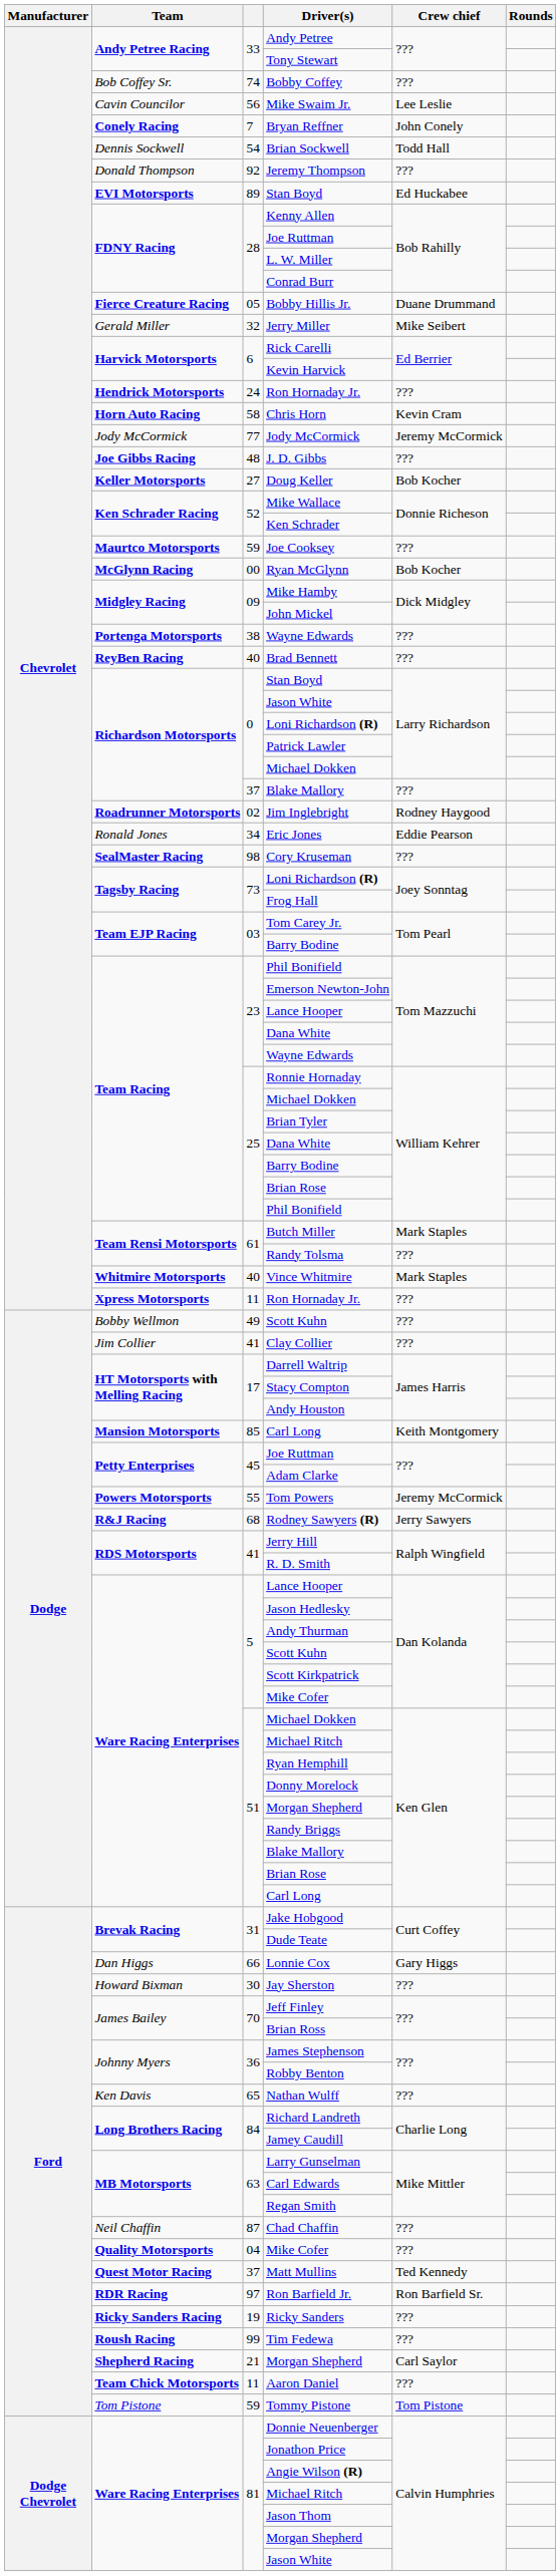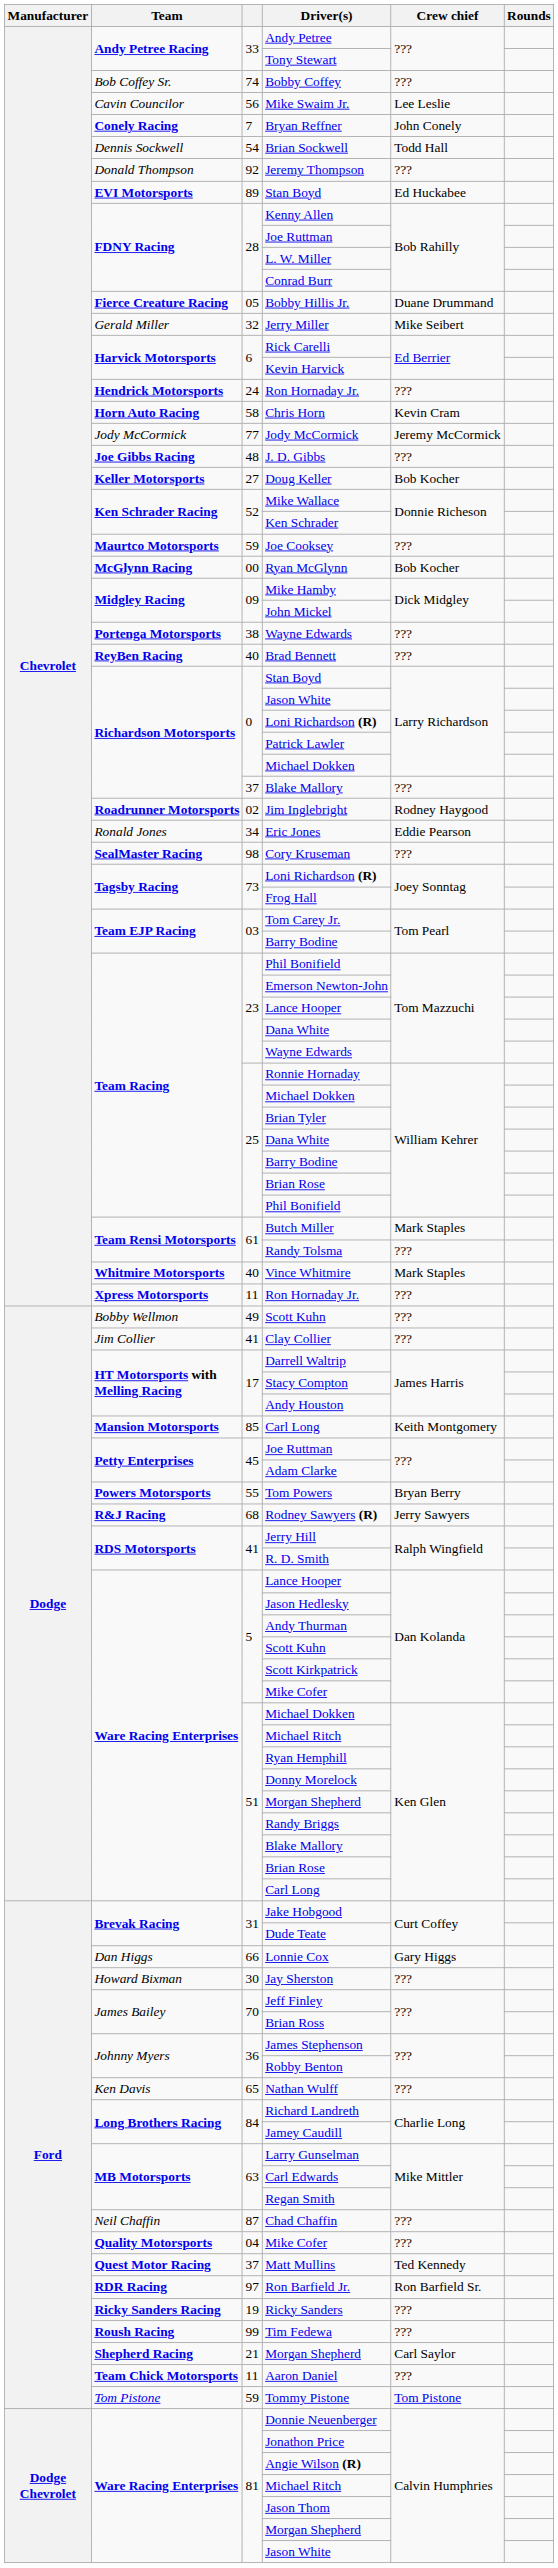 <table class="wikitable" style="font-size: 95%;">
 <tr>
 <th>Manufacturer</th>
 <th>Team</th>
 <th></th>
 <th>Driver(s)</th>
 <th>Crew chief</th>
 <th>Rounds</th>
 </tr>
 <tr>
 <th rowspan=58><a href='#'>Chevrolet</a></th>
 <td rowspan=2><strong><a href='#'>Andy Petree Racing</a></strong></td>
 <td rowspan=2>33</td>
 <td><a href='#'>Andy Petree</a></td>
 <td rowspan=2>???</td>
 <td></td>
 </tr>
 <tr>
 <td><a href='#'>Tony Stewart</a></td>
 <td></td>
 </tr>
 <tr>
 <td><em>Bob Coffey Sr.</em></td>
 <td>74</td>
 <td><a href='#'>Bobby Coffey</a></td>
 <td>???</td>
 <td></td>
 </tr>
 <tr>
 <td><em>Cavin Councilor</em></td>
 <td>56</td>
 <td><a href='#'>Mike Swaim Jr.</a></td>
 <td>Lee Leslie</td>
 <td></td>
 </tr>
 <tr>
 <td><strong><a href='#'>Conely Racing</a></strong></td>
 <td>7</td>
 <td><a href='#'>Bryan Reffner</a></td>
 <td>John Conely</td>
 <td></td>
 </tr>
 <tr>
 <td><em>Dennis Sockwell</em></td>
 <td>54</td>
 <td><a href='#'>Brian Sockwell</a></td>
 <td>Todd Hall</td>
 <td></td>
 </tr>
 <tr>
 <td><em>Donald Thompson</em></td>
 <td>92</td>
 <td><a href='#'>Jeremy Thompson</a></td>
 <td>???</td>
 <td></td>
 </tr>
 <tr>
 <td><strong><a href='#'>EVI Motorsports</a></strong></td>
 <td>89</td>
 <td><a href='#'>Stan Boyd</a></td>
 <td>Ed Huckabee</td>
 <td></td>
 </tr>
 <tr>
 <td rowspan=4><strong><a href='#'>FDNY Racing</a></strong></td>
 <td rowspan=4>28</td>
 <td><a href='#'>Kenny Allen</a></td>
 <td rowspan=4>Bob Rahilly</td>
 <td></td>
 </tr>
 <tr>
 <td><a href='#'>Joe Ruttman</a></td>
 <td></td>
 </tr>
 <tr>
 <td><a href='#'>L. W. Miller</a></td>
 <td></td>
 </tr>
 <tr>
 <td><a href='#'>Conrad Burr</a></td>
 <td></td>
 </tr>
 <tr>
 <td><strong><a href='#'>Fierce Creature Racing</a></strong></td>
 <td>05</td>
 <td><a href='#'>Bobby Hillis Jr.</a></td>
 <td>Duane Drummand</td>
 <td></td>
 </tr>
 <tr>
 <td><em>Gerald Miller</em></td>
 <td>32</td>
 <td><a href='#'>Jerry Miller</a></td>
 <td>Mike Seibert</td>
 <td></td>
 </tr>
 <tr>
 <td rowspan=2><strong><a href='#'>Harvick Motorsports</a></strong></td>
 <td rowspan=2>6</td>
 <td><a href='#'>Rick Carelli</a></td>
 <td rowspan=2><a href='#'>Ed Berrier</a></td>
 <td></td>
 </tr>
 <tr>
 <td><a href='#'>Kevin Harvick</a></td>
 <td></td>
 </tr>
 <tr>
 <td><strong><a href='#'>Hendrick Motorsports</a></strong></td>
 <td>24</td>
 <td><a href='#'>Ron Hornaday Jr.</a></td>
 <td>???</td>
 <td></td>
 </tr>
 <tr>
 <td><strong><a href='#'>Horn Auto Racing</a></strong></td>
 <td>58</td>
 <td><a href='#'>Chris Horn</a></td>
 <td>Kevin Cram</td>
 <td></td>
 </tr>
 <tr>
 <td><em>Jody McCormick</em></td>
 <td>77</td>
 <td><a href='#'>Jody McCormick</a></td>
 <td>Jeremy McCormick</td>
 <td></td>
 </tr>
 <tr>
 <td><strong><a href='#'>Joe Gibbs Racing</a></strong></td>
 <td>48</td>
 <td><a href='#'>J. D. Gibbs</a></td>
 <td>???</td>
 <td></td>
 </tr>
 <tr>
 <td><strong><a href='#'>Keller Motorsports</a></strong></td>
 <td>27</td>
 <td><a href='#'>Doug Keller</a></td>
 <td>Bob Kocher</td>
 <td></td>
 </tr>
 <tr>
 <td rowspan=2><strong><a href='#'>Ken Schrader Racing</a></strong></td>
 <td rowspan=2>52</td>
 <td><a href='#'>Mike Wallace</a></td>
 <td rowspan=2>Donnie Richeson</td>
 <td></td>
 </tr>
 <tr>
 <td><a href='#'>Ken Schrader</a></td>
 <td></td>
 </tr>
 <tr>
 <td><strong><a href='#'>Maurtco Motorsports</a></strong></td>
 <td>59</td>
 <td><a href='#'>Joe Cooksey</a></td>
 <td>???</td>
 <td></td>
 </tr>
 <tr>
 <td><strong><a href='#'>McGlynn Racing</a></strong></td>
 <td>00</td>
 <td><a href='#'>Ryan McGlynn</a></td>
 <td>Bob Kocher</td>
 <td></td>
 </tr>
 <tr>
 <td rowspan=2><strong><a href='#'>Midgley Racing</a></strong></td>
 <td rowspan=2>09</td>
 <td><a href='#'>Mike Hamby</a></td>
 <td rowspan=2>Dick Midgley</td>
 <td></td>
 </tr>
 <tr>
 <td><a href='#'>John Mickel</a></td>
 <td></td>
 </tr>
 <tr>
 <td><strong><a href='#'>Portenga Motorsports</a></strong></td>
 <td>38</td>
 <td><a href='#'>Wayne Edwards</a></td>
 <td>???</td>
 <td></td>
 </tr>
 <tr>
 <td><strong><a href='#'>ReyBen Racing</a></strong></td>
 <td>40</td>
 <td><a href='#'>Brad Bennett</a></td>
 <td>???</td>
 <td></td>
 </tr>
 <tr>
 <td rowspan=6><strong><a href='#'>Richardson Motorsports</a></strong></td>
 <td rowspan=5>0</td>
 <td><a href='#'>Stan Boyd</a></td>
 <td rowspan=5>Larry Richardson</td>
 <td></td>
 </tr>
 <tr>
 <td><a href='#'>Jason White</a></td>
 <td></td>
 </tr>
 <tr>
 <td><a href='#'>Loni Richardson</a> <strong>(R)</strong></td>
 <td></td>
 </tr>
 <tr>
 <td><a href='#'>Patrick Lawler</a></td>
 <td></td>
 </tr>
 <tr>
 <td><a href='#'>Michael Dokken</a></td>
 <td></td>
 </tr>
 <tr>
 <td>37</td>
 <td><a href='#'>Blake Mallory</a></td>
 <td>???</td>
 <td></td>
 </tr>
 <tr>
 <td><strong><a href='#'>Roadrunner Motorsports</a></strong></td>
 <td>02</td>
 <td><a href='#'>Jim Inglebright</a></td>
 <td>Rodney Haygood</td>
 <td></td>
 </tr>
 <tr>
 <td><em>Ronald Jones</em></td>
 <td>34</td>
 <td><a href='#'>Eric Jones</a></td>
 <td>Eddie Pearson</td>
 <td></td>
 </tr>
 <tr>
 <td><strong><a href='#'>SealMaster Racing</a></strong></td>
 <td>98</td>
 <td><a href='#'>Cory Kruseman</a></td>
 <td>???</td>
 <td></td>
 </tr>
 <tr>
 <td rowspan=2><strong><a href='#'>Tagsby Racing</a></strong></td>
 <td rowspan=2>73</td>
 <td><a href='#'>Loni Richardson</a> <strong>(R)</strong></td>
 <td rowspan=2>Joey Sonntag</td>
 <td></td>
 </tr>
 <tr>
 <td><a href='#'>Frog Hall</a></td>
 <td></td>
 </tr>
 <tr>
 <td rowspan=2><strong><a href='#'>Team EJP Racing</a></strong></td>
 <td rowspan=2>03</td>
 <td><a href='#'>Tom Carey Jr.</a></td>
 <td rowspan=2>Tom Pearl</td>
 <td></td>
 </tr>
 <tr>
 <td><a href='#'>Barry Bodine</a></td>
 <td></td>
 </tr>
 <tr>
 <td rowspan=12><strong><a href='#'>Team Racing</a></strong></td>
 <td rowspan=5>23</td>
 <td><a href='#'>Phil Bonifield</a></td>
 <td rowspan=5>Tom Mazzuchi</td>
 <td></td>
 </tr>
 <tr>
 <td><a href='#'>Emerson Newton-John</a></td>
 <td></td>
 </tr>
 <tr>
 <td><a href='#'>Lance Hooper</a></td>
 <td></td>
 </tr>
 <tr>
 <td><a href='#'>Dana White</a></td>
 <td></td>
 </tr>
 <tr>
 <td><a href='#'>Wayne Edwards</a></td>
 <td></td>
 </tr>
 <tr>
 <td rowspan=7>25</td>
 <td><a href='#'>Ronnie Hornaday</a></td>
 <td rowspan=7>William Kehrer</td>
 <td></td>
 </tr>
 <tr>
 <td><a href='#'>Michael Dokken</a></td>
 <td></td>
 </tr>
 <tr>
 <td><a href='#'>Brian Tyler</a></td>
 <td></td>
 </tr>
 <tr>
 <td><a href='#'>Dana White</a></td>
 <td></td>
 </tr>
 <tr>
 <td><a href='#'>Barry Bodine</a></td>
 <td></td>
 </tr>
 <tr>
 <td><a href='#'>Brian Rose</a></td>
 <td></td>
 </tr>
 <tr>
 <td><a href='#'>Phil Bonifield</a></td>
 <td></td>
 </tr>
 <tr>
 <td rowspan=2><strong><a href='#'>Team Rensi Motorsports</a></strong></td>
 <td rowspan=2>61</td>
 <td><a href='#'>Butch Miller</a> </td>
 <td>Mark Staples</td>
 <td></td>
 </tr>
 <tr>
 <td><a href='#'>Randy Tolsma</a></td>
 <td>???</td>
 <td></td>
 </tr>
 <tr>
 <td><strong><a href='#'>Whitmire Motorsports</a></strong></td>
 <td>40</td>
 <td><a href='#'>Vince Whitmire</a></td>
 <td>Mark Staples</td>
 <td></td>
 </tr>
 <tr>
 <td><strong><a href='#'>Xpress Motorsports</a></strong></td>
 <td>11</td>
 <td><a href='#'>Ron Hornaday Jr.</a></td>
 <td>???</td>
 <td></td>
 </tr>
 <tr>
 <th rowspan=27><a href='#'>Dodge</a></th>
 <td><em>Bobby Wellmon</em></td>
 <td>49</td>
 <td><a href='#'>Scott Kuhn</a></td>
 <td>???</td>
 <td></td>
 </tr>
 <tr>
 <td><em>Jim Collier</em></td>
 <td>41</td>
 <td><a href='#'>Clay Collier</a></td>
 <td>???</td>
 <td></td>
 </tr>
 <tr>
 <td rowspan=3><strong><a href='#'>HT Motorsports</a> with <br> <a href='#'>Melling Racing</a></strong></td>
 <td rowspan=3>17</td>
 <td><a href='#'>Darrell Waltrip</a></td>
 <td rowspan=3>James Harris</td>
 <td></td>
 </tr>
 <tr>
 <td><a href='#'>Stacy Compton</a></td>
 <td></td>
 </tr>
 <tr>
 <td><a href='#'>Andy Houston</a></td>
 <td></td>
 </tr>
 <tr>
 <td><strong><a href='#'>Mansion Motorsports</a></strong></td>
 <td>85</td>
 <td><a href='#'>Carl Long</a></td>
 <td>Keith Montgomery</td>
 <td></td>
 </tr>
 <tr>
 <td rowspan=2><strong><a href='#'>Petty Enterprises</a></strong></td>
 <td rowspan=2>45</td>
 <td><a href='#'>Joe Ruttman</a></td>
 <td rowspan=2>???</td>
 <td></td>
 </tr>
 <tr>
 <td><a href='#'>Adam Clarke</a></td>
 <td></td>
 </tr>
 <tr>
 <td><strong><a href='#'>Powers Motorsports</a></strong></td>
 <td>55</td>
 <td><a href='#'>Tom Powers</a></td>
-<td>Jeremy McCormick</td>
+<td>Bryan Berry</td>
 <td></td>
 </tr>
 <tr>
 <td><strong><a href='#'>R&J Racing</a></strong></td>
 <td>68</td>
 <td><a href='#'>Rodney Sawyers</a> <strong>(R)</strong></td>
 <td>Jerry Sawyers</td>
 <td></td>
 </tr>
 <tr>
 <td rowspan=2><strong><a href='#'>RDS Motorsports</a></strong></td>
 <td rowspan=2>41</td>
 <td><a href='#'>Jerry Hill</a></td>
 <td rowspan=2>Ralph Wingfield</td>
 <td></td>
 </tr>
 <tr>
 <td><a href='#'>R. D. Smith</a></td>
 <td></td>
 </tr>
 <tr>
 <td rowspan=15><strong><a href='#'>Ware Racing Enterprises</a></strong></td>
 <td rowspan=6>5</td>
 <td><a href='#'>Lance Hooper</a></td>
 <td rowspan=6>Dan Kolanda</td>
 <td></td>
 </tr>
 <tr>
 <td><a href='#'>Jason Hedlesky</a></td>
 <td></td>
 </tr>
 <tr>
 <td><a href='#'>Andy Thurman</a></td>
 <td></td>
 </tr>
 <tr>
 <td><a href='#'>Scott Kuhn</a></td>
 <td></td>
 </tr>
 <tr>
 <td><a href='#'>Scott Kirkpatrick</a></td>
 <td></td>
 </tr>
 <tr>
 <td><a href='#'>Mike Cofer</a></td>
 <td></td>
 </tr>
 <tr>
 <td rowspan=9>51</td>
 <td><a href='#'>Michael Dokken</a></td>
 <td rowspan=9>Ken Glen</td>
 <td></td>
 </tr>
 <tr>
 <td><a href='#'>Michael Ritch</a></td>
 <td></td>
 </tr>
 <tr>
 <td><a href='#'>Ryan Hemphill</a></td>
 <td></td>
 </tr>
 <tr>
 <td><a href='#'>Donny Morelock</a></td>
 <td></td>
 </tr>
 <tr>
 <td><a href='#'>Morgan Shepherd</a></td>
 <td></td>
 </tr>
 <tr>
 <td><a href='#'>Randy Briggs</a></td>
 <td></td>
 </tr>
 <tr>
 <td><a href='#'>Blake Mallory</a></td>
 <td></td>
 </tr>
 <tr>
 <td><a href='#'>Brian Rose</a></td>
 <td></td>
 </tr>
 <tr>
 <td><a href='#'>Carl Long</a></td>
 <td></td>
 </tr>
 <tr>
 <th rowspan=23><a href='#'>Ford</a></th>
 <td rowspan=2><strong><a href='#'>Brevak Racing</a></strong></td>
 <td rowspan=2>31</td>
 <td><a href='#'>Jake Hobgood</a></td>
 <td rowspan=2>Curt Coffey</td>
 <td></td>
 </tr>
 <tr>
 <td><a href='#'>Dude Teate</a></td>
 <td></td>
 </tr>
 <tr>
 <td><em>Dan Higgs</em></td>
 <td>66</td>
 <td><a href='#'>Lonnie Cox</a></td>
 <td>Gary Higgs</td>
 <td></td>
 </tr>
 <tr>
 <td><em>Howard Bixman</em></td>
 <td>30</td>
 <td><a href='#'>Jay Sherston</a></td>
 <td>???</td>
 <td></td>
 </tr>
 <tr>
 <td rowspan=2><em>James Bailey</em></td>
 <td rowspan=2>70</td>
 <td><a href='#'>Jeff Finley</a></td>
 <td rowspan=2>???</td>
 <td></td>
 </tr>
 <tr>
 <td><a href='#'>Brian Ross</a></td>
 <td></td>
 </tr>
 <tr>
 <td rowspan=2><em>Johnny Myers</em></td>
 <td rowspan=2>36</td>
 <td><a href='#'>James Stephenson</a></td>
 <td rowspan=2>???</td>
 <td></td>
 </tr>
 <tr>
 <td><a href='#'>Robby Benton</a></td>
 <td></td>
 </tr>
 <tr>
 <td><em>Ken Davis</em></td>
 <td>65</td>
 <td><a href='#'>Nathan Wulff</a></td>
 <td>???</td>
 <td></td>
 </tr>
 <tr>
 <td rowspan=2><strong><a href='#'>Long Brothers Racing</a></strong></td>
 <td rowspan=2>84</td>
 <td><a href='#'>Richard Landreth</a></td>
 <td rowspan=2>Charlie Long</td>
 <td></td>
 </tr>
 <tr>
 <td><a href='#'>Jamey Caudill</a></td>
 <td></td>
 </tr>
 <tr>
 <td rowspan=3><strong><a href='#'>MB Motorsports</a></strong></td>
 <td rowspan=3>63</td>
 <td><a href='#'>Larry Gunselman</a></td>
 <td rowspan=3>Mike Mittler</td>
 <td></td>
 </tr>
 <tr>
 <td><a href='#'>Carl Edwards</a></td>
 <td></td>
 </tr>
 <tr>
 <td><a href='#'>Regan Smith</a></td>
 <td></td>
 </tr>
 <tr>
 <td><em>Neil Chaffin</em></td>
 <td>87</td>
 <td><a href='#'>Chad Chaffin</a></td>
 <td>???</td>
 <td></td>
 </tr>
 <tr>
 <td><strong><a href='#'>Quality Motorsports</a></strong></td>
 <td>04</td>
 <td><a href='#'>Mike Cofer</a></td>
 <td>???</td>
 <td></td>
 </tr>
 <tr>
 <td><strong><a href='#'>Quest Motor Racing</a></strong></td>
 <td>37</td>
 <td><a href='#'>Matt Mullins</a></td>
 <td>Ted Kennedy</td>
 <td></td>
 </tr>
 <tr>
 <td><strong><a href='#'>RDR Racing</a></strong></td>
 <td>97</td>
 <td><a href='#'>Ron Barfield Jr.</a></td>
 <td>Ron Barfield Sr.</td>
 <td></td>
 </tr>
 <tr>
 <td><strong><a href='#'>Ricky Sanders Racing</a></strong></td>
 <td>19</td>
 <td><a href='#'>Ricky Sanders</a></td>
 <td>???</td>
 <td></td>
 </tr>
 <tr>
 <td><strong><a href='#'>Roush Racing</a></strong></td>
 <td>99</td>
 <td><a href='#'>Tim Fedewa</a></td>
 <td>???</td>
 <td></td>
 </tr>
 <tr>
 <td><strong><a href='#'>Shepherd Racing</a></strong></td>
 <td>21</td>
 <td><a href='#'>Morgan Shepherd</a></td>
 <td>Carl Saylor</td>
 <td></td>
 </tr>
 <tr>
 <td><strong><a href='#'>Team Chick Motorsports</a></strong></td>
 <td>11</td>
 <td><a href='#'>Aaron Daniel</a></td>
 <td>???</td>
 <td></td>
 </tr>
 <tr>
 <td><em><a href='#'>Tom Pistone</a></em></td>
 <td>59</td>
 <td><a href='#'>Tommy Pistone</a></td>
 <td><a href='#'>Tom Pistone</a></td>
 <td></td>
 </tr>
 <tr>
 <th rowspan=7><a href='#'>Dodge</a> <br> <a href='#'>Chevrolet</a></th>
 <td rowspan=7><strong><a href='#'>Ware Racing Enterprises</a></strong></td>
 <td rowspan=7>81</td>
 <td><a href='#'>Donnie Neuenberger</a></td>
 <td rowspan=7>Calvin Humphries</td>
 <td></td>
 </tr>
 <tr>
 <td><a href='#'>Jonathon Price</a></td>
 <td></td>
 </tr>
 <tr>
 <td><a href='#'>Angie Wilson</a> <strong>(R)</strong></td>
 <td></td>
 </tr>
 <tr>
 <td><a href='#'>Michael Ritch</a></td>
 <td></td>
 </tr>
 <tr>
 <td><a href='#'>Jason Thom</a></td>
 <td></td>
 </tr>
 <tr>
 <td><a href='#'>Morgan Shepherd</a></td>
 <td></td>
 </tr>
 <tr>
 <td><a href='#'>Jason White</a></td>
 <td></td>
 </tr>
 </table>
